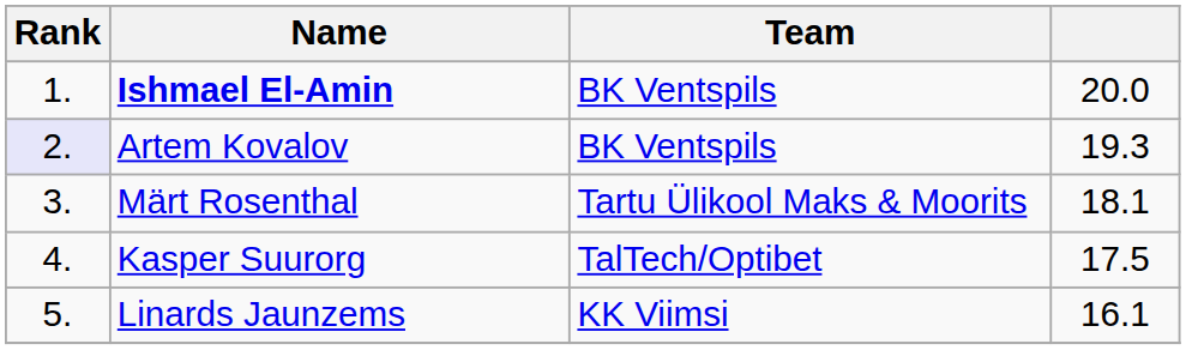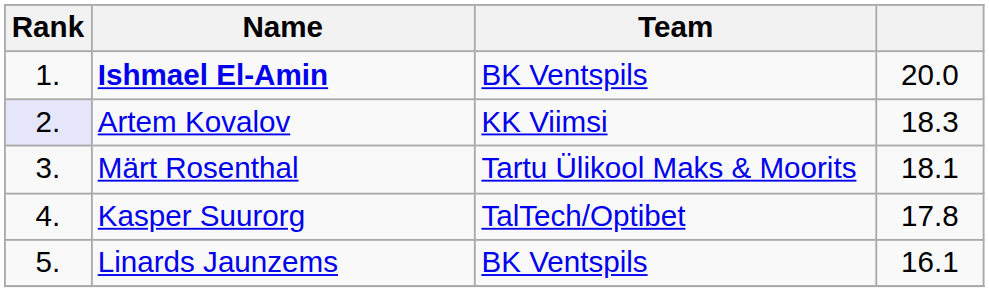 <table class="wikitable" style="text-align: center;">
 <tr>
 <th>Rank</th>
 <th width=200>Name</th>
 <th width=210>Team</th>
 <th width=50></th>
 </tr>
 <tr>
 <td>1.</td>
 <td align="left"> <strong><a href='#'>Ishmael El-Amin</a></strong></td>
 <td style="text-align:left;"> <a href='#'>BK Ventspils</a></td>
 <td>20.0</td>
 </tr>
 <tr>
 <td style="background: lavender;">2.</td>
 <td align="left"> <a href='#'>Artem Kovalov</a></td>
-<td style="text-align:left;"> <a href='#'>BK Ventspils</a></td>
-<td>19.3</td>
+<td style="text-align:left;"> <a href='#'>KK Viimsi</a></td>
+<td>18.3</td>
 </tr>
 <tr>
 <td>3.</td>
 <td align="left"> <a href='#'>Märt Rosenthal</a></td>
 <td style="text-align:left;"> <a href='#'>Tartu Ülikool Maks & Moorits</a></td>
 <td>18.1</td>
 </tr>
 <tr>
 <td>4.</td>
 <td align="left"> <a href='#'>Kasper Suurorg</a></td>
 <td style="text-align:left;"> <a href='#'>TalTech/Optibet</a></td>
-<td>17.5</td>
+<td>17.8</td>
 </tr>
 <tr>
 <td>5.</td>
 <td align="left"> <a href='#'>Linards Jaunzems</a></td>
-<td style="text-align:left;"> <a href='#'>KK Viimsi</a></td>
+<td style="text-align:left;"> <a href='#'>BK Ventspils</a></td>
 <td>16.1</td>
 </tr>
 <tr>
 </tr>
 </table>
